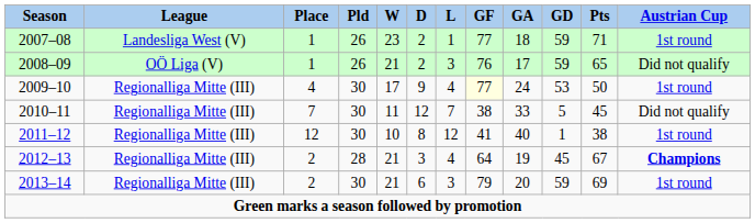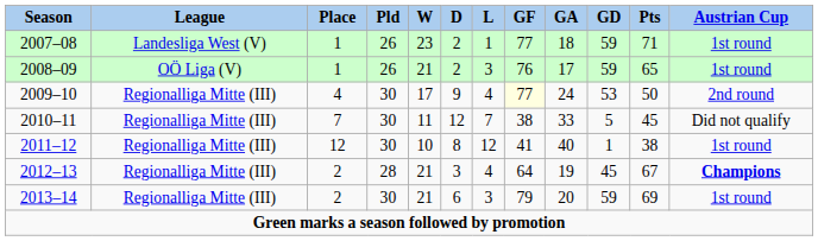 <table class="wikitable" width="800px">
 <tr>
 <th style="background:#ABCDEF;">Season</th>
 <th style="background:#ABCDEF;">League</th>
 <th style="background:#ABCDEF;">Place</th>
 <th style="background:#ABCDEF;">Pld</th>
 <th style="background:#ABCDEF;">W</th>
 <th style="background:#ABCDEF;">D</th>
 <th style="background:#ABCDEF;">L</th>
 <th style="background:#ABCDEF;">GF</th>
 <th style="background:#ABCDEF;">GA</th>
 <th style="background:#ABCDEF;">GD</th>
 <th style="background:#ABCDEF;">Pts</th>
 <th style="background:#ABCDEF;"><a href='#'>Austrian Cup</a></th>
 </tr>
 <tr align="center" style="background:#CCFFCC;">
 <td>2007–08</td>
 <td><a href='#'>Landesliga West</a> (V)</td>
 <td>1</td>
 <td>26</td>
 <td>23</td>
 <td>2</td>
 <td>1</td>
 <td>77</td>
 <td>18</td>
 <td>59</td>
 <td>71</td>
 <td><a href='#'>1st round</a></td>
 </tr>
 <tr align="center" style="background:#CCFFCC;">
 <td>2008–09</td>
 <td><a href='#'>OÖ Liga</a> (V)</td>
 <td>1</td>
 <td>26</td>
 <td>21</td>
 <td>2</td>
 <td>3</td>
 <td>76</td>
 <td>17</td>
 <td>59</td>
 <td>65</td>
-<td>Did not qualify</td>
+<td><a href='#'>1st round</a></td>
 </tr>
 <tr align="center">
 <td>2009–10</td>
 <td><a href='#'>Regionalliga Mitte</a> (III)</td>
 <td>4</td>
 <td>30</td>
 <td>17</td>
 <td>9</td>
 <td>4</td>
 <td style="background: lightyellow;">77</td>
 <td>24</td>
 <td>53</td>
 <td>50</td>
-<td><a href='#'>1st round</a></td>
+<td><a href='#'>2nd round</a></td>
 </tr>
 <tr align="center">
 <td>2010–11</td>
 <td><a href='#'>Regionalliga Mitte</a> (III)</td>
 <td>7</td>
 <td>30</td>
 <td>11</td>
 <td>12</td>
 <td>7</td>
 <td>38</td>
 <td>33</td>
 <td>5</td>
 <td>45</td>
 <td>Did not qualify</td>
 </tr>
 <tr align="center">
 <td><a href='#'>2011–12</a></td>
 <td><a href='#'>Regionalliga Mitte</a> (III)</td>
 <td>12</td>
 <td>30</td>
 <td>10</td>
 <td>8</td>
 <td>12</td>
 <td>41</td>
 <td>40</td>
 <td>1</td>
 <td>38</td>
 <td><a href='#'>1st round</a></td>
 </tr>
 <tr align="center">
 <td><a href='#'>2012–13</a></td>
 <td><a href='#'>Regionalliga Mitte</a> (III)</td>
 <td>2</td>
 <td>28</td>
 <td>21</td>
 <td>3</td>
 <td>4</td>
 <td>64</td>
 <td>19</td>
 <td>45</td>
 <td>67</td>
 <td><strong><a href='#'>Champions</a></strong></td>
 </tr>
 <tr align="center">
 <td><a href='#'>2013–14</a></td>
 <td><a href='#'>Regionalliga Mitte</a> (III)</td>
 <td>2</td>
 <td>30</td>
 <td>21</td>
 <td>6</td>
 <td>3</td>
 <td>79</td>
 <td>20</td>
 <td>59</td>
 <td>69</td>
 <td><a href='#'>1st round</a></td>
 </tr>
 <tr>
 <td colspan="12" align="center"><strong>Green marks a season followed by promotion</strong></td>
 </tr>
 </table>
